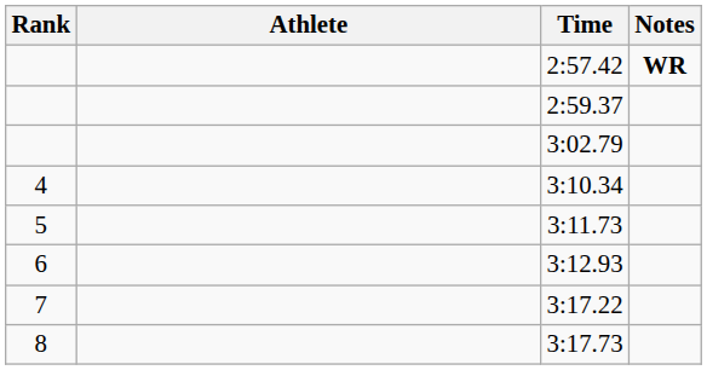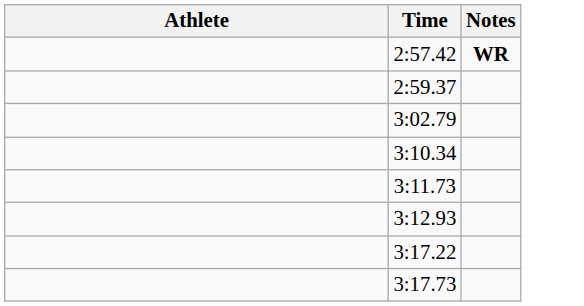 <table class=wikitable>
 <tr>
-<th>Rank</th>
 <th style=width:18em>Athlete</th>
 <th>Time</th>
 <th>Notes</th>
 </tr>
 <tr align=center>
-<td></td>
 <td align=left></td>
 <td>2:57.42</td>
 <td><strong>WR</strong></td>
 </tr>
 <tr align=center>
-<td></td>
 <td align=left></td>
 <td>2:59.37</td>
 <td></td>
 </tr>
 <tr align=center>
-<td></td>
 <td align=left></td>
 <td>3:02.79</td>
 <td></td>
 </tr>
 <tr align=center>
-<td>4</td>
 <td align=left></td>
 <td>3:10.34</td>
 <td></td>
 </tr>
 <tr align=center>
-<td>5</td>
 <td align=left></td>
 <td>3:11.73</td>
 <td></td>
 </tr>
 <tr align=center>
-<td>6</td>
 <td align=left></td>
 <td>3:12.93</td>
 <td></td>
 </tr>
 <tr align=center>
-<td>7</td>
 <td align=left></td>
 <td>3:17.22</td>
 <td></td>
 </tr>
 <tr align=center>
-<td>8</td>
 <td align=left></td>
 <td>3:17.73</td>
 <td></td>
 </tr>
 </table>
